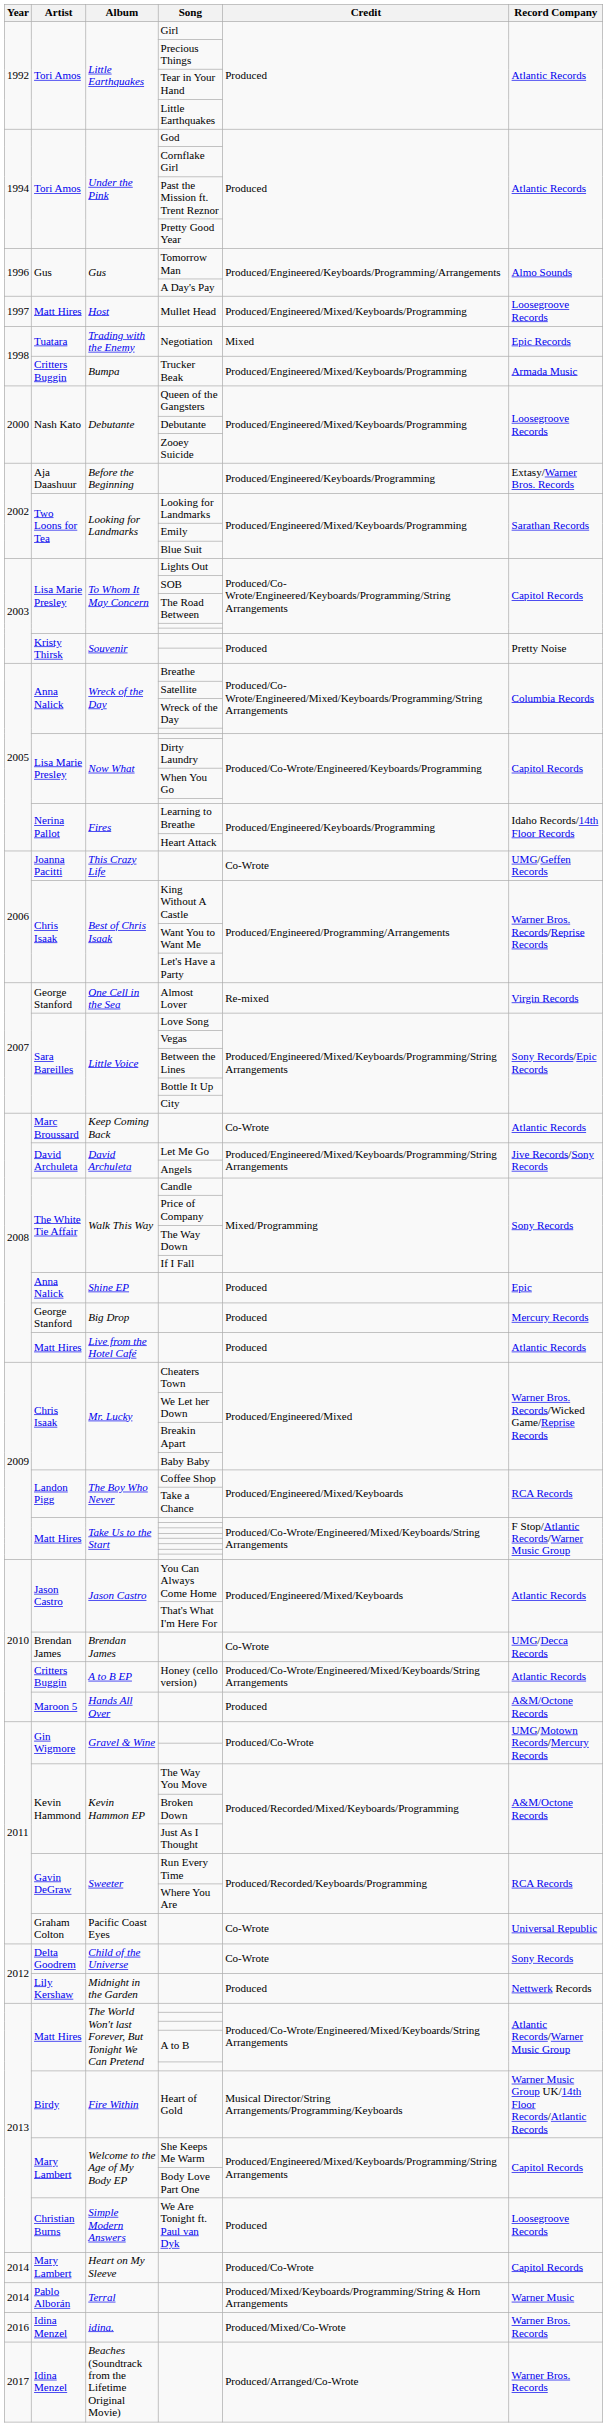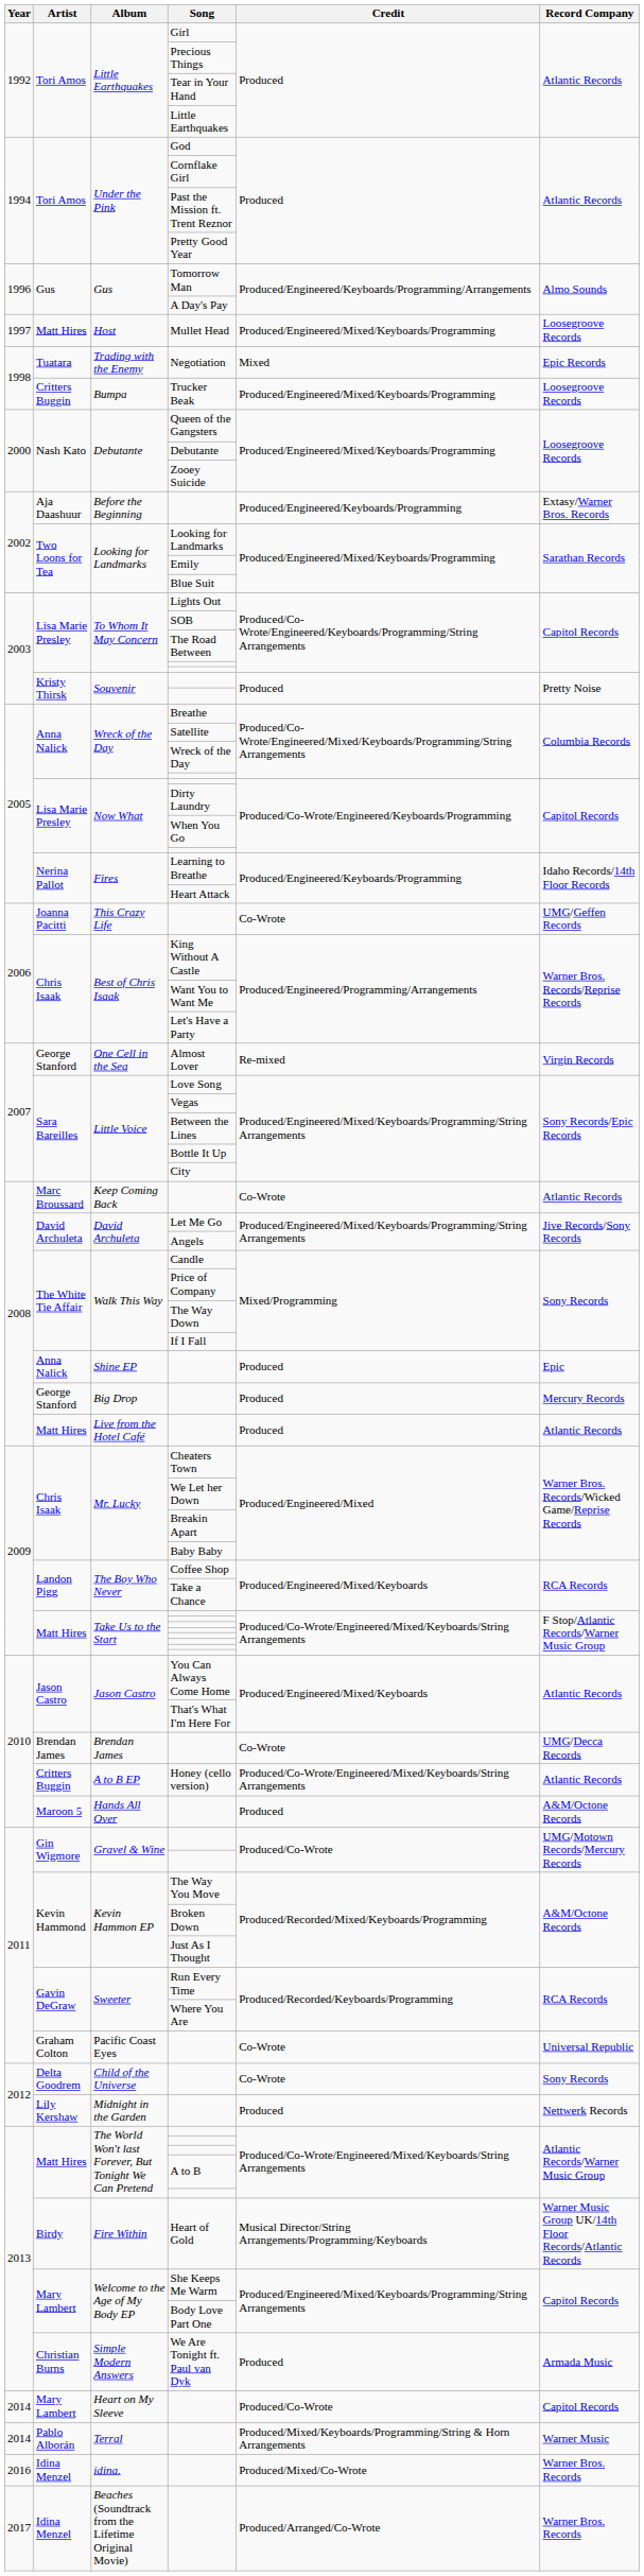 <table class="wikitable sortable">
 <tr>
 <th>Year</th>
 <th>Artist</th>
 <th>Album</th>
 <th>Song</th>
 <th>Credit</th>
 <th>Record Company</th>
 </tr>
 <tr>
 <td rowspan="4">1992</td>
 <td rowspan="4"><a href='#'>Tori Amos</a></td>
 <td rowspan="4"><em><a href='#'>Little Earthquakes</a></em></td>
 <td>Girl</td>
 <td rowspan="4">Produced</td>
 <td rowspan="4"><a href='#'>Atlantic Records</a></td>
 </tr>
 <tr>
 <td>Precious Things</td>
 </tr>
 <tr>
 <td>Tear in Your Hand</td>
 </tr>
 <tr>
 <td>Little Earthquakes</td>
 </tr>
 <tr>
 <td rowspan="4">1994</td>
 <td rowspan="4"><a href='#'>Tori Amos</a></td>
 <td rowspan="4"><em><a href='#'>Under the Pink</a></em></td>
 <td>God</td>
 <td rowspan="4">Produced</td>
 <td rowspan="4"><a href='#'>Atlantic Records</a></td>
 </tr>
 <tr>
 <td>Cornflake Girl</td>
 </tr>
 <tr>
 <td>Past the Mission ft. Trent Reznor</td>
 </tr>
 <tr>
 <td>Pretty Good Year</td>
 </tr>
 <tr>
 <td rowspan="2">1996</td>
 <td rowspan="2">Gus</td>
 <td rowspan="2"><em>Gus</em></td>
 <td>Tomorrow Man</td>
 <td rowspan="2">Produced/Engineered/Keyboards/Programming/Arrangements</td>
 <td rowspan="2"><a href='#'>Almo Sounds</a></td>
 </tr>
 <tr>
 <td>A Day's Pay</td>
 </tr>
 <tr>
 <td>1997</td>
 <td><a href='#'>Matt Hires</a></td>
 <td><em><a href='#'>Host</a></em></td>
 <td>Mullet Head</td>
 <td>Produced/Engineered/Mixed/Keyboards/Programming</td>
 <td><a href='#'>Loosegroove Records</a></td>
 </tr>
 <tr>
 <td rowspan="2">1998</td>
 <td><a href='#'>Tuatara</a></td>
 <td><em><a href='#'>Trading with the Enemy</a></em></td>
 <td>Negotiation</td>
 <td>Mixed</td>
 <td><a href='#'>Epic Records</a></td>
 </tr>
 <tr>
 <td><a href='#'>Critters Buggin</a></td>
 <td><em>Bumpa</em></td>
 <td>Trucker Beak</td>
 <td>Produced/Engineered/Mixed/Keyboards/Programming</td>
-<td><a href='#'>Armada Music</a></td>
+<td><a href='#'>Loosegroove Records</a></td>
 </tr>
 <tr>
 <td rowspan="3">2000</td>
 <td rowspan="3">Nash Kato</td>
 <td rowspan="3"><em>Debutante</em></td>
 <td>Queen of the Gangsters</td>
 <td rowspan="3">Produced/Engineered/Mixed/Keyboards/Programming</td>
 <td rowspan="3"><a href='#'>Loosegroove Records</a></td>
 </tr>
 <tr>
 <td>Debutante</td>
 </tr>
 <tr>
 <td>Zooey Suicide</td>
 </tr>
 <tr>
 <td rowspan="4">2002</td>
 <td>Aja Daashuur</td>
 <td><em>Before the Beginning</em></td>
 <td></td>
 <td>Produced/Engineered/Keyboards/Programming</td>
 <td>Extasy/<a href='#'>Warner Bros. Records</a></td>
 </tr>
 <tr>
 <td rowspan="3"><a href='#'>Two Loons for Tea</a></td>
 <td rowspan="3"><em>Looking for Landmarks</em></td>
 <td>Looking for Landmarks</td>
 <td rowspan="3">Produced/Engineered/Mixed/Keyboards/Programming</td>
 <td rowspan="3"><a href='#'>Sarathan Records</a></td>
 </tr>
 <tr>
 <td>Emily</td>
 </tr>
 <tr>
 <td>Blue Suit</td>
 </tr>
 <tr>
 <td rowspan="7">2003</td>
 <td rowspan="5"><a href='#'>Lisa Marie Presley</a></td>
 <td rowspan="5"><em><a href='#'>To Whom It May Concern</a></em></td>
 <td>Lights Out</td>
 <td rowspan="5">Produced/Co-Wrote/Engineered/Keyboards/Programming/String Arrangements</td>
 <td rowspan="5"><a href='#'>Capitol Records</a></td>
 </tr>
 <tr>
 <td>SOB</td>
 </tr>
 <tr>
 <td>The Road Between</td>
 </tr>
 <tr>
 <td></td>
 </tr>
 <tr>
 <td></td>
 </tr>
 <tr>
 <td rowspan="2"><a href='#'>Kristy Thirsk</a></td>
 <td rowspan="2"><em><a href='#'>Souvenir</a></em></td>
 <td></td>
 <td rowspan="2">Produced</td>
 <td rowspan="2">Pretty Noise</td>
 </tr>
 <tr>
 <td></td>
 </tr>
 <tr>
 <td rowspan="10">2005</td>
 <td rowspan="4"><a href='#'>Anna Nalick</a></td>
 <td rowspan="4"><em><a href='#'>Wreck of the Day</a></em></td>
 <td>Breathe</td>
 <td rowspan="4">Produced/Co-Wrote/Engineered/Mixed/Keyboards/Programming/String Arrangements</td>
 <td rowspan="4"><a href='#'>Columbia Records</a></td>
 </tr>
 <tr>
 <td>Satellite</td>
 </tr>
 <tr>
 <td>Wreck of the Day</td>
 </tr>
 <tr>
 <td></td>
 </tr>
 <tr>
 <td rowspan="4"><a href='#'>Lisa Marie Presley</a></td>
 <td rowspan="4"><em><a href='#'>Now What</a></em></td>
 <td></td>
 <td rowspan="4">Produced/Co-Wrote/Engineered/Keyboards/Programming</td>
 <td rowspan="4"><a href='#'>Capitol Records</a></td>
 </tr>
 <tr>
 <td>Dirty Laundry</td>
 </tr>
 <tr>
 <td>When You Go</td>
 </tr>
 <tr>
 <td></td>
 </tr>
 <tr>
 <td rowspan="2"><a href='#'>Nerina Pallot</a></td>
 <td rowspan="2"><em><a href='#'>Fires</a></em></td>
 <td>Learning to Breathe</td>
 <td rowspan="2">Produced/Engineered/Keyboards/Programming</td>
 <td rowspan="2">Idaho Records/<a href='#'>14th Floor Records</a></td>
 </tr>
 <tr>
 <td>Heart Attack</td>
 </tr>
 <tr>
 <td rowspan="4">2006</td>
 <td><a href='#'>Joanna Pacitti</a></td>
 <td><em><a href='#'>This Crazy Life</a></em></td>
 <td></td>
 <td>Co-Wrote</td>
 <td><a href='#'>UMG</a>/<a href='#'>Geffen Records</a></td>
 </tr>
 <tr>
 <td rowspan="3"><a href='#'>Chris Isaak</a></td>
 <td rowspan="3"><em><a href='#'>Best of Chris Isaak</a></em></td>
 <td>King Without A Castle</td>
 <td rowspan="3">Produced/Engineered/Programming/Arrangements</td>
 <td rowspan="3"><a href='#'>Warner Bros. Records</a>/<a href='#'>Reprise Records</a></td>
 </tr>
 <tr>
 <td>Want You to Want Me</td>
 </tr>
 <tr>
 <td>Let's Have a Party</td>
 </tr>
 <tr>
 <td rowspan="6">2007</td>
 <td>George Stanford</td>
 <td><em><a href='#'>One Cell in the Sea</a></em></td>
 <td>Almost Lover</td>
 <td>Re-mixed</td>
 <td><a href='#'>Virgin Records</a></td>
 </tr>
 <tr>
 <td rowspan="5"><a href='#'>Sara Bareilles</a></td>
 <td rowspan="5"><em><a href='#'>Little Voice</a></em></td>
 <td>Love Song</td>
 <td rowspan="5">Produced/Engineered/Mixed/Keyboards/Programming/String Arrangements</td>
 <td rowspan="5"><a href='#'>Sony Records</a>/<a href='#'>Epic Records</a></td>
 </tr>
 <tr>
 <td>Vegas</td>
 </tr>
 <tr>
 <td>Between the Lines</td>
 </tr>
 <tr>
 <td>Bottle It Up</td>
 </tr>
 <tr>
 <td>City</td>
 </tr>
 <tr>
 <td rowspan="10">2008</td>
 <td><a href='#'>Marc Broussard</a></td>
 <td><em>Keep Coming Back</em></td>
 <td></td>
 <td>Co-Wrote</td>
 <td><a href='#'>Atlantic Records</a></td>
 </tr>
 <tr>
 <td rowspan="2"><a href='#'>David Archuleta</a></td>
 <td rowspan="2"><em><a href='#'>David Archuleta</a></em></td>
 <td>Let Me Go</td>
 <td rowspan="2">Produced/Engineered/Mixed/Keyboards/Programming/String Arrangements</td>
 <td rowspan="2"><a href='#'>Jive Records</a>/<a href='#'>Sony Records</a></td>
 </tr>
 <tr>
 <td>Angels</td>
 </tr>
 <tr>
 <td rowspan="4"><a href='#'>The White Tie Affair</a></td>
 <td rowspan="4"><em>Walk This Way</em></td>
 <td>Candle</td>
 <td rowspan="4">Mixed/Programming</td>
 <td rowspan="4"><a href='#'>Sony Records</a></td>
 </tr>
 <tr>
 <td>Price of Company</td>
 </tr>
 <tr>
 <td>The Way Down</td>
 </tr>
 <tr>
 <td>If I Fall</td>
 </tr>
 <tr>
 <td><a href='#'>Anna Nalick</a></td>
 <td><em><a href='#'>Shine EP</a></em></td>
 <td></td>
 <td>Produced</td>
 <td><a href='#'>Epic</a></td>
 </tr>
 <tr>
 <td>George Stanford</td>
 <td><em>Big Drop</em></td>
 <td></td>
 <td>Produced</td>
 <td><a href='#'>Mercury Records</a></td>
 </tr>
 <tr>
 <td><a href='#'>Matt Hires</a></td>
 <td><em><a href='#'>Live from the Hotel Café</a></em></td>
 <td></td>
 <td>Produced</td>
 <td><a href='#'>Atlantic Records</a></td>
 </tr>
 <tr>
 <td rowspan="14">2009</td>
 <td rowspan="4"><a href='#'>Chris Isaak</a></td>
 <td rowspan="4"><em><a href='#'>Mr. Lucky</a></em></td>
 <td>Cheaters Town</td>
 <td rowspan="4">Produced/Engineered/Mixed</td>
 <td rowspan="4"><a href='#'>Warner Bros. Records</a>/Wicked Game/<a href='#'>Reprise Records</a></td>
 </tr>
 <tr>
 <td>We Let her Down</td>
 </tr>
 <tr>
 <td>Breakin Apart</td>
 </tr>
 <tr>
 <td>Baby Baby</td>
 </tr>
 <tr>
 <td rowspan="2"><a href='#'>Landon Pigg</a></td>
 <td rowspan="2"><em><a href='#'>The Boy Who Never</a></em></td>
 <td>Coffee Shop</td>
 <td rowspan="2">Produced/Engineered/Mixed/Keyboards</td>
 <td rowspan="2"><a href='#'>RCA Records</a></td>
 </tr>
 <tr>
 <td>Take a Chance</td>
 </tr>
 <tr>
 <td rowspan="8"><a href='#'>Matt Hires</a></td>
 <td rowspan="8"><em><a href='#'>Take Us to the Start</a></em></td>
 <td></td>
 <td rowspan="8">Produced/Co-Wrote/Engineered/Mixed/Keyboards/String Arrangements</td>
 <td rowspan="8">F Stop/<a href='#'>Atlantic Records</a>/<a href='#'>Warner Music Group</a></td>
 </tr>
 <tr>
 <td></td>
 </tr>
 <tr>
 <td></td>
 </tr>
 <tr>
 <td></td>
 </tr>
 <tr>
 <td></td>
 </tr>
 <tr>
 <td></td>
 </tr>
 <tr>
 <td></td>
 </tr>
 <tr>
 <td></td>
 </tr>
 <tr>
 <td rowspan="5">2010</td>
 <td rowspan="2"><a href='#'>Jason Castro</a></td>
 <td rowspan="2"><em><a href='#'>Jason Castro</a></em></td>
 <td>You Can Always Come Home</td>
 <td rowspan="2">Produced/Engineered/Mixed/Keyboards</td>
 <td rowspan="2"><a href='#'>Atlantic Records</a></td>
 </tr>
 <tr>
 <td>That's What I'm Here For</td>
 </tr>
 <tr>
 <td>Brendan James</td>
 <td><em>Brendan James</em></td>
 <td></td>
 <td>Co-Wrote</td>
 <td><a href='#'>UMG</a>/<a href='#'>Decca Records</a></td>
 </tr>
 <tr>
 <td><a href='#'>Critters Buggin</a></td>
 <td><em><a href='#'>A to B EP</a></em></td>
 <td>Honey (cello version)</td>
 <td>Produced/Co-Wrote/Engineered/Mixed/Keyboards/String Arrangements</td>
 <td><a href='#'>Atlantic Records</a></td>
 </tr>
 <tr>
 <td><a href='#'>Maroon 5</a></td>
 <td><em><a href='#'>Hands All Over</a></em></td>
 <td></td>
 <td>Produced</td>
 <td><a href='#'>A&M/Octone Records</a></td>
 </tr>
 <tr>
 <td rowspan="8">2011</td>
 <td rowspan="2"><a href='#'>Gin Wigmore</a></td>
 <td rowspan="2"><em><a href='#'>Gravel & Wine</a></em></td>
 <td></td>
 <td rowspan="2">Produced/Co-Wrote</td>
 <td rowspan="2"><a href='#'>UMG</a>/<a href='#'>Motown Records</a>/<a href='#'>Mercury Records</a></td>
 </tr>
 <tr>
 <td></td>
 </tr>
 <tr>
 <td rowspan="3">Kevin Hammond</td>
 <td rowspan="3"><em>Kevin Hammon EP</em></td>
 <td>The Way You Move</td>
 <td rowspan="3">Produced/Recorded/Mixed/Keyboards/Programming</td>
 <td rowspan="3"><a href='#'>A&M/Octone Records</a></td>
 </tr>
 <tr>
 <td>Broken Down</td>
 </tr>
 <tr>
 <td>Just As I Thought</td>
 </tr>
 <tr>
 <td rowspan="2"><a href='#'>Gavin DeGraw</a></td>
 <td rowspan="2"><em><a href='#'>Sweeter</a></em></td>
 <td>Run Every Time</td>
 <td rowspan="2">Produced/Recorded/Keyboards/Programming</td>
 <td rowspan="2"><a href='#'>RCA Records</a></td>
 </tr>
 <tr>
 <td>Where You Are</td>
 </tr>
 <tr>
 <td>Graham Colton</td>
 <td>Pacific Coast Eyes</td>
 <td></td>
 <td>Co-Wrote</td>
 <td><a href='#'>Universal Republic</a></td>
 </tr>
 <tr>
 <td rowspan="2">2012</td>
 <td><a href='#'>Delta Goodrem</a></td>
 <td><em><a href='#'>Child of the Universe</a></em></td>
 <td></td>
 <td>Co-Wrote</td>
 <td><a href='#'>Sony Records</a></td>
 </tr>
 <tr>
 <td><a href='#'>Lily Kershaw</a></td>
 <td><em>Midnight in the Garden</em></td>
 <td></td>
 <td>Produced</td>
 <td><a href='#'>Nettwerk</a> Records</td>
 </tr>
 <tr>
 <td rowspan="9">2013</td>
 <td rowspan="5"><a href='#'>Matt Hires</a></td>
 <td rowspan="5"><em>The World Won't last Forever, But Tonight We Can Pretend</em></td>
 <td></td>
 <td rowspan="5">Produced/Co-Wrote/Engineered/Mixed/Keyboards/String Arrangements</td>
 <td rowspan="5"><a href='#'>Atlantic Records</a>/<a href='#'>Warner Music Group</a></td>
 </tr>
 <tr>
 <td></td>
 </tr>
 <tr>
 <td></td>
 </tr>
 <tr>
 <td>A to B</td>
 </tr>
 <tr>
 <td></td>
 </tr>
 <tr>
 <td><a href='#'>Birdy</a></td>
 <td><em><a href='#'>Fire Within</a></em></td>
 <td>Heart of Gold</td>
 <td>Musical Director/String Arrangements/Programming/Keyboards</td>
 <td><a href='#'>Warner Music Group</a> UK/<a href='#'>14th Floor Records</a>/<a href='#'>Atlantic Records</a></td>
 </tr>
 <tr>
 <td rowspan="2"><a href='#'>Mary Lambert</a></td>
 <td rowspan="2"><em>Welcome to the Age of My Body EP</em></td>
 <td>She Keeps Me Warm</td>
 <td rowspan="2">Produced/Engineered/Mixed/Keyboards/Programming/String Arrangements</td>
 <td rowspan="2"><a href='#'>Capitol Records</a></td>
 </tr>
 <tr>
 <td>Body Love Part One</td>
 </tr>
 <tr>
 <td><a href='#'>Christian Burns</a></td>
 <td><em><a href='#'>Simple Modern Answers</a></em></td>
 <td>We Are Tonight ft. <a href='#'>Paul van Dyk</a></td>
 <td>Produced</td>
-<td><a href='#'>Loosegroove Records</a></td>
+<td><a href='#'>Armada Music</a></td>
 </tr>
 <tr>
 <td>2014</td>
 <td><a href='#'>Mary Lambert</a></td>
 <td><em>Heart on My Sleeve</em></td>
 <td></td>
 <td>Produced/Co-Wrote</td>
 <td><a href='#'>Capitol Records</a></td>
 </tr>
 <tr>
 <td>2014</td>
 <td><a href='#'>Pablo Alborán</a></td>
 <td><em><a href='#'>Terral</a></em></td>
 <td></td>
 <td>Produced/Mixed/Keyboards/Programming/String & Horn Arrangements</td>
 <td><a href='#'>Warner Music</a></td>
 </tr>
 <tr>
 <td>2016</td>
 <td><a href='#'>Idina Menzel</a></td>
 <td><em><a href='#'>idina.</a></em></td>
 <td></td>
 <td>Produced/Mixed/Co-Wrote</td>
 <td><a href='#'>Warner Bros. Records</a></td>
 </tr>
 <tr>
 <td>2017</td>
 <td><a href='#'>Idina Menzel</a></td>
 <td><em>Beaches</em> (Soundtrack from the Lifetime Original Movie)</td>
 <td></td>
 <td>Produced/Arranged/Co-Wrote</td>
 <td><a href='#'>Warner Bros. Records</a></td>
 </tr>
 </table>
